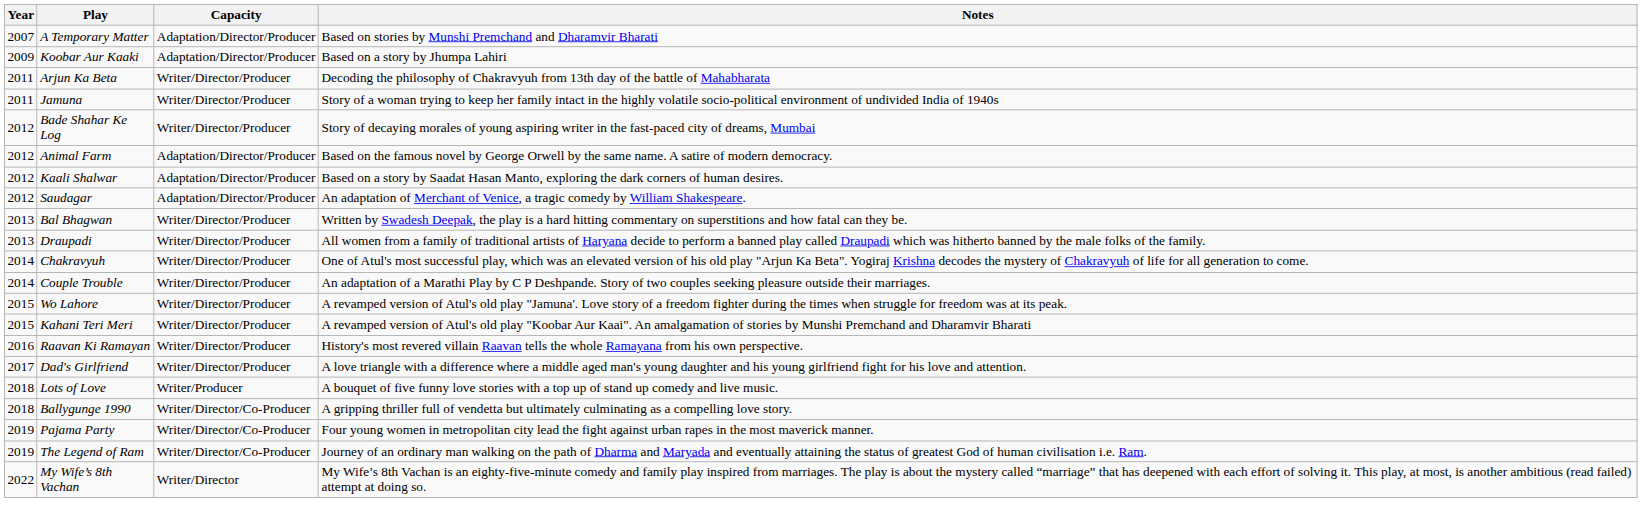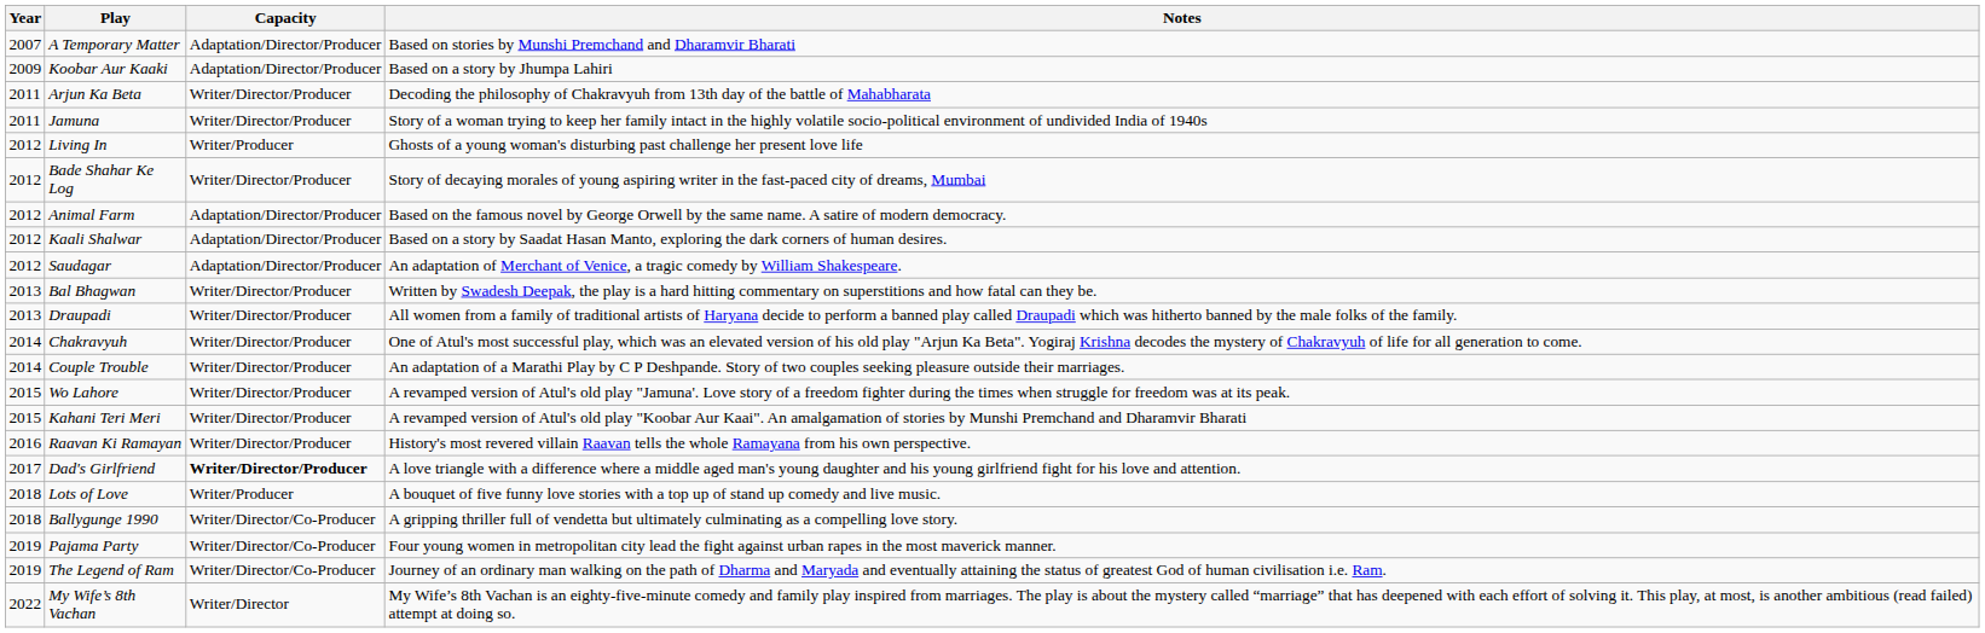 <table class="wikitable">
 <tr>
 <th>Year</th>
 <th>Play</th>
 <th>Capacity</th>
 <th>Notes</th>
 </tr>
 <tr>
 <td>2007</td>
 <td><em>A Temporary Matter</em></td>
 <td>Adaptation/Director/Producer</td>
 <td>Based on stories by <a href='#'>Munshi Premchand</a> and <a href='#'>Dharamvir Bharati</a></td>
 </tr>
 <tr>
 <td>2009</td>
 <td><em>Koobar Aur Kaaki</em></td>
 <td>Adaptation/Director/Producer</td>
 <td>Based on a story by Jhumpa Lahiri</td>
 </tr>
 <tr>
 <td>2011</td>
 <td><em>Arjun Ka Beta</em></td>
 <td>Writer/Director/Producer</td>
 <td>Decoding the philosophy of Chakravyuh from 13th day of the battle of <a href='#'>Mahabharata</a></td>
 </tr>
 <tr>
 <td>2011</td>
 <td><em>Jamuna</em></td>
 <td>Writer/Director/Producer</td>
 <td>Story of a woman trying to keep her family intact in the highly volatile socio-political environment of undivided India of 1940s</td>
+</tr>
+<tr>
+<td>2012</td>
+<td><em>Living In</em></td>
+<td>Writer/Producer</td>
+<td>Ghosts of a young woman's disturbing past challenge her present love life</td>
 </tr>
 <tr>
 <td>2012</td>
 <td><em>Bade Shahar Ke Log</em></td>
 <td>Writer/Director/Producer</td>
 <td>Story of decaying morales of young aspiring writer in the fast-paced city of dreams, <a href='#'>Mumbai</a></td>
 </tr>
 <tr>
 <td>2012</td>
 <td><em>Animal Farm</em></td>
 <td>Adaptation/Director/Producer</td>
 <td>Based on the famous novel by George Orwell by the same name. A satire of modern democracy.</td>
 </tr>
 <tr>
 <td>2012</td>
 <td><em>Kaali Shalwar</em></td>
 <td>Adaptation/Director/Producer</td>
 <td>Based on a story by Saadat Hasan Manto, exploring the dark corners of human desires.</td>
 </tr>
 <tr>
 <td>2012</td>
 <td><em>Saudagar</em></td>
 <td>Adaptation/Director/Producer</td>
 <td>An adaptation of <a href='#'>Merchant of Venice</a>, a tragic comedy by <a href='#'>William Shakespeare</a>.</td>
 </tr>
 <tr>
 <td>2013</td>
 <td><em>Bal Bhagwan</em></td>
 <td>Writer/Director/Producer</td>
 <td>Written by <a href='#'>Swadesh Deepak</a>, the play is a hard hitting commentary on superstitions and how fatal can they be.</td>
 </tr>
 <tr>
 <td>2013</td>
 <td><em>Draupadi</em></td>
 <td>Writer/Director/Producer</td>
 <td>All women from a family of traditional artists of <a href='#'>Haryana</a> decide to perform a banned play called <a href='#'>Draupadi</a> which was hitherto banned by the male folks of the family.</td>
 </tr>
 <tr>
 <td>2014</td>
 <td><em>Chakravyuh</em></td>
 <td>Writer/Director/Producer</td>
 <td>One of Atul's most successful play, which was an elevated version of his old play "Arjun Ka Beta". Yogiraj <a href='#'>Krishna</a> decodes the mystery of <a href='#'>Chakravyuh</a> of life for all generation to come.</td>
 </tr>
 <tr>
 <td>2014</td>
 <td><em>Couple Trouble</em></td>
 <td>Writer/Director/Producer</td>
 <td>An adaptation of a Marathi Play by C P Deshpande. Story of two couples seeking pleasure outside their marriages.</td>
 </tr>
 <tr>
 <td>2015</td>
 <td><em>Wo Lahore</em></td>
 <td>Writer/Director/Producer</td>
 <td>A revamped version of Atul's old play "Jamuna'. Love story of a freedom fighter during the times when struggle for freedom was at its peak.</td>
 </tr>
 <tr>
 <td>2015</td>
 <td><em>Kahani Teri Meri </em></td>
 <td>Writer/Director/Producer</td>
 <td>A revamped version of Atul's old play "Koobar Aur Kaai". An amalgamation of stories by Munshi Premchand and Dharamvir Bharati</td>
 </tr>
 <tr>
 <td>2016</td>
 <td><em>Raavan Ki Ramayan</em></td>
 <td>Writer/Director/Producer</td>
 <td>History's most revered villain <a href='#'>Raavan</a> tells the whole <a href='#'>Ramayana</a> from his own perspective.</td>
 </tr>
 <tr>
 <td>2017</td>
 <td><em>Dad's Girlfriend</em></td>
-<td>Writer/Director/Producer</td>
+<td><strong>Writer/Director/Producer</strong></td>
 <td>A love triangle with a difference where a middle aged man's young daughter and his young girlfriend fight for his love and attention.</td>
 </tr>
 <tr>
 <td>2018</td>
 <td><em>Lots of Love</em></td>
 <td>Writer/Producer</td>
 <td>A bouquet of five funny love stories with a top up of stand up comedy and live music.</td>
 </tr>
 <tr>
 <td>2018</td>
 <td><em>Ballygunge 1990</em></td>
 <td>Writer/Director/Co-Producer</td>
 <td>A gripping thriller full of vendetta but ultimately culminating as a compelling love story.</td>
 </tr>
 <tr>
 <td>2019</td>
 <td><em>Pajama Party</em></td>
 <td>Writer/Director/Co-Producer</td>
 <td>Four young women in metropolitan city lead the fight against urban rapes in the most maverick manner.</td>
 </tr>
 <tr>
 <td>2019</td>
 <td><em>The Legend of Ram</em></td>
 <td>Writer/Director/Co-Producer</td>
 <td>Journey of an ordinary man walking on the path of <a href='#'>Dharma</a> and <a href='#'>Maryada</a> and eventually attaining the status of greatest God of human civilisation i.e. <a href='#'>Ram</a>.</td>
 </tr>
 <tr>
 <td>2022</td>
 <td><em>My Wife’s 8th Vachan</em></td>
 <td>Writer/Director</td>
 <td>My Wife’s 8th Vachan is an eighty-five-minute comedy and family play inspired from marriages.  The play is about the mystery called “marriage” that has deepened with each effort of solving it. This play, at most, is another ambitious (read failed) attempt at doing so.</td>
 </tr>
 </table>
